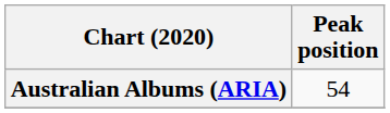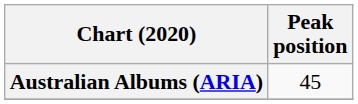 <table class="wikitable sortable plainrowheaders" style="text-align:center">
 <tr>
 <th scope="col">Chart (2020)</th>
 <th scope="col">Peak<br>position</th>
 </tr>
 <tr>
 <th scope="row">Australian Albums (<a href='#'>ARIA</a>)</th>
-<td>54</td>
+<td>45</td>
 </tr>
 <tr>
 </tr>
 <tr>
 </tr>
 <tr>
 </tr>
 <tr>
 </tr>
 <tr>
 </tr>
 <tr>
 </tr>
 <tr>
 </tr>
 <tr>
 </tr>
 </table>
